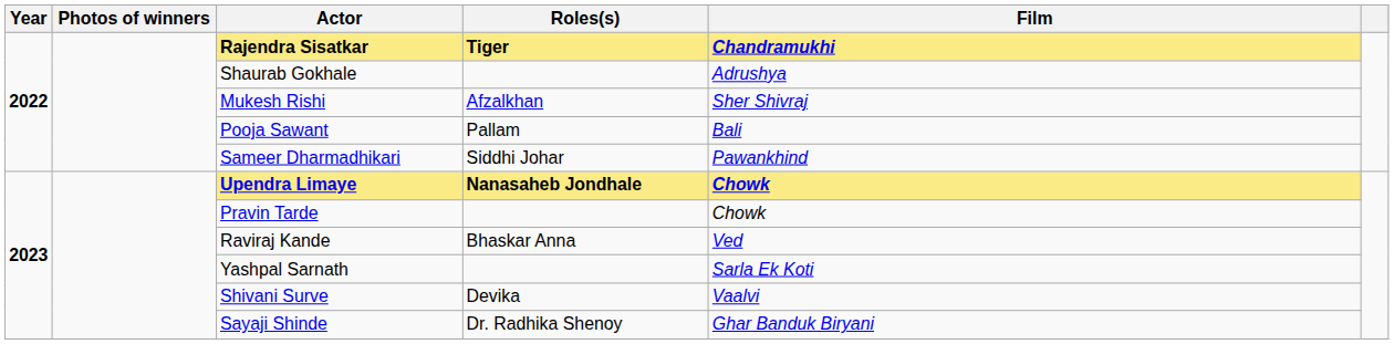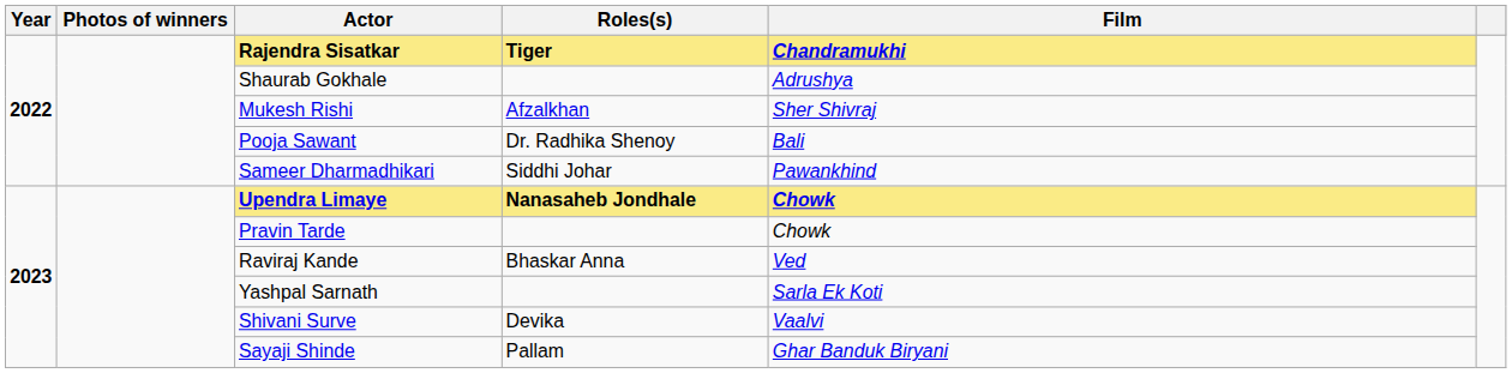 <table class="wikitable" style="width:100%">
 <tr bgcolor="#bebebe">
 <th width="2%">Year</th>
 <th width="12%">Photos of winners</th>
 <th width="18%">Actor</th>
 <th width="18%">Roles(s)</th>
 <th width="48%">Film</th>
 <th width="2%"></th>
 </tr>
 <tr>
 <td rowspan="5"><strong>2022</strong></td>
 <td rowspan="5"></td>
 <td style="background:#FAEB86"><strong>Rajendra Sisatkar</strong></td>
 <td style="background:#FAEB86"><strong>Tiger</strong></td>
 <td style="background:#FAEB86"><a href='#'><strong><em>Chandramukhi</em></strong></a></td>
 <td rowspan="5"></td>
 </tr>
 <tr>
 <td>Shaurab Gokhale</td>
 <td></td>
 <td><em><a href='#'>Adrushya</a></em></td>
 </tr>
 <tr>
 <td><a href='#'>Mukesh Rishi</a></td>
 <td><a href='#'>Afzalkhan</a></td>
 <td><em><a href='#'>Sher Shivraj</a></em></td>
 </tr>
 <tr>
 <td><a href='#'>Pooja Sawant</a></td>
-<td>Pallam</td>
+<td>Dr. Radhika Shenoy</td>
 <td><em><a href='#'>Bali</a></em></td>
 </tr>
 <tr>
 <td><a href='#'>Sameer Dharmadhikari</a></td>
 <td>Siddhi Johar</td>
 <td><em><a href='#'>Pawankhind</a></em></td>
 </tr>
 <tr>
 <td rowspan="6"><strong>2023</strong></td>
 <td rowspan="6"></td>
 <td style="background:#FAEB86"><strong><a href='#'>Upendra Limaye</a></strong></td>
 <td style="background:#FAEB86"><strong>Nanasaheb Jondhale</strong></td>
 <td style="background:#FAEB86"><strong><em><a href='#'>Chowk</a></em></strong></td>
 <td rowspan="6"></td>
 </tr>
 <tr>
 <td><a href='#'>Pravin Tarde</a></td>
 <td></td>
 <td><em>Chowk</em></td>
 </tr>
 <tr>
 <td>Raviraj Kande</td>
 <td>Bhaskar Anna</td>
 <td><em><a href='#'>Ved</a></em></td>
 </tr>
 <tr>
 <td>Yashpal Sarnath</td>
 <td></td>
 <td><em><a href='#'>Sarla Ek Koti</a></em></td>
 </tr>
 <tr>
 <td><a href='#'>Shivani Surve</a></td>
 <td>Devika</td>
 <td><em><a href='#'>Vaalvi</a></em></td>
 </tr>
 <tr>
 <td><a href='#'>Sayaji Shinde</a></td>
-<td>Dr. Radhika Shenoy</td>
+<td>Pallam</td>
 <td><em><a href='#'>Ghar Banduk Biryani</a></em></td>
 </tr>
 </table>
